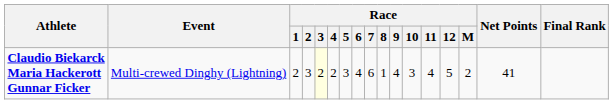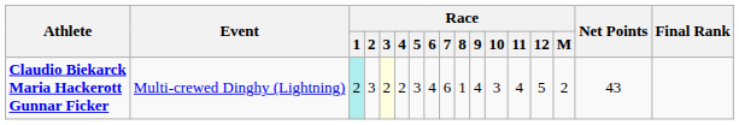 <table class="wikitable" style="font-size:90%">
 <tr>
 <th rowspan=2>Athlete</th>
 <th rowspan=2>Event</th>
 <th colspan=13>Race</th>
 <th rowspan=2>Net Points</th>
 <th rowspan=2>Final Rank</th>
 </tr>
 <tr>
 <th>1</th>
 <th>2</th>
 <th>3</th>
 <th>4</th>
 <th>5</th>
 <th>6</th>
 <th>7</th>
 <th>8</th>
 <th>9</th>
 <th>10</th>
 <th>11</th>
 <th>12</th>
 <th>M</th>
 </tr>
 <tr align=center>
 <td align=left><strong><a href='#'>Claudio Biekarck</a></strong><br><strong><a href='#'>Maria Hackerott</a></strong><br><strong><a href='#'>Gunnar Ficker</a></strong></td>
 <td align=left><a href='#'>Multi-crewed Dinghy (Lightning)</a></td>
-<td>2</td>
+<td style="background: paleturquoise;">2</td>
 <td>3</td>
 <td style="background: lightyellow;">2</td>
 <td>2</td>
 <td>3</td>
 <td>4</td>
 <td>6</td>
 <td>1</td>
 <td>4</td>
 <td>3</td>
 <td>4</td>
 <td>5</td>
 <td>2</td>
-<td>41</td>
+<td>43</td>
 <td></td>
 </tr>
 </table>
